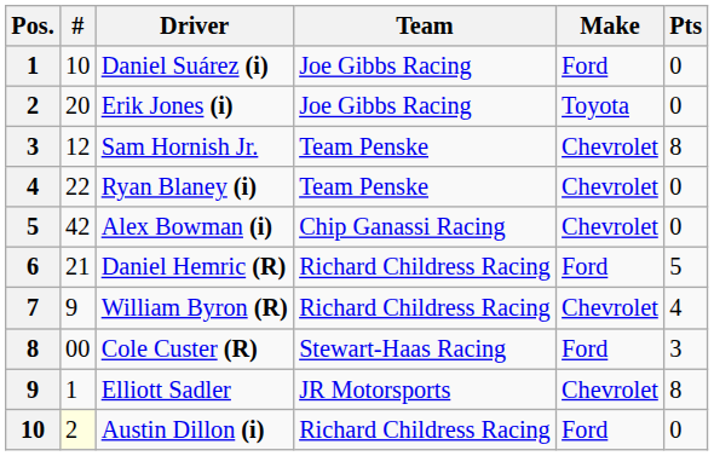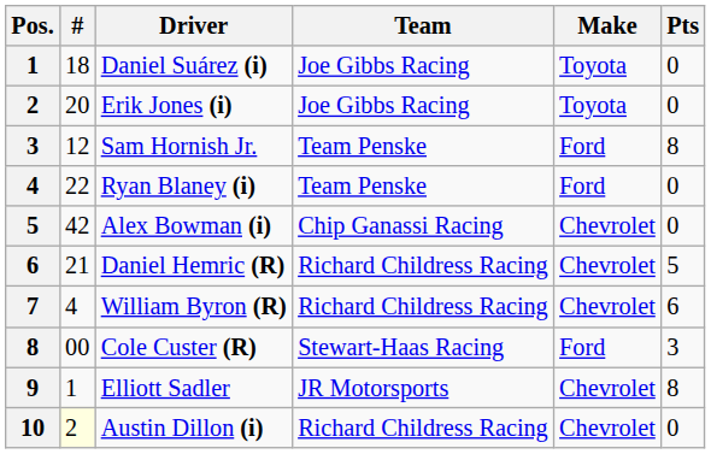 <table class="wikitable" style="font-size:95%">
 <tr>
 <th>Pos.</th>
 <th>#</th>
 <th>Driver</th>
 <th>Team</th>
 <th>Make</th>
 <th>Pts</th>
 </tr>
 <tr>
 <th>1</th>
-<td>10</td>
+<td>18</td>
 <td><a href='#'>Daniel Suárez</a> <strong>(i)</strong></td>
 <td><a href='#'>Joe Gibbs Racing</a></td>
-<td><a href='#'>Ford</a></td>
+<td><a href='#'>Toyota</a></td>
 <td>0</td>
 </tr>
 <tr>
 <th>2</th>
 <td>20</td>
 <td><a href='#'>Erik Jones</a> <strong>(i)</strong></td>
 <td><a href='#'>Joe Gibbs Racing</a></td>
 <td><a href='#'>Toyota</a></td>
 <td>0</td>
 </tr>
 <tr>
 <th>3</th>
 <td>12</td>
 <td><a href='#'>Sam Hornish Jr.</a></td>
 <td><a href='#'>Team Penske</a></td>
-<td><a href='#'>Chevrolet</a></td>
+<td><a href='#'>Ford</a></td>
 <td>8</td>
 </tr>
 <tr>
 <th>4</th>
 <td>22</td>
 <td><a href='#'>Ryan Blaney</a> <strong>(i)</strong></td>
 <td><a href='#'>Team Penske</a></td>
-<td><a href='#'>Chevrolet</a></td>
+<td><a href='#'>Ford</a></td>
 <td>0</td>
 </tr>
 <tr>
 <th>5</th>
 <td>42</td>
 <td><a href='#'>Alex Bowman</a> <strong>(i)</strong></td>
 <td><a href='#'>Chip Ganassi Racing</a></td>
 <td><a href='#'>Chevrolet</a></td>
 <td>0</td>
 </tr>
 <tr>
 <th>6</th>
 <td>21</td>
 <td><a href='#'>Daniel Hemric</a> <strong>(R)</strong></td>
 <td><a href='#'>Richard Childress Racing</a></td>
-<td><a href='#'>Ford</a></td>
+<td><a href='#'>Chevrolet</a></td>
 <td>5</td>
 </tr>
 <tr>
 <th>7</th>
-<td>9</td>
+<td>4</td>
 <td><a href='#'>William Byron</a> <strong>(R)</strong></td>
 <td><a href='#'>Richard Childress Racing</a></td>
 <td><a href='#'>Chevrolet</a></td>
-<td>4</td>
+<td>6</td>
 </tr>
 <tr>
 <th>8</th>
 <td>00</td>
 <td><a href='#'>Cole Custer</a> <strong>(R)</strong></td>
 <td><a href='#'>Stewart-Haas Racing</a></td>
 <td><a href='#'>Ford</a></td>
 <td>3</td>
 </tr>
 <tr>
 <th>9</th>
 <td>1</td>
 <td><a href='#'>Elliott Sadler</a></td>
 <td><a href='#'>JR Motorsports</a></td>
 <td><a href='#'>Chevrolet</a></td>
 <td>8</td>
 </tr>
 <tr>
 <th>10</th>
 <td style="background: lightyellow;">2</td>
 <td><a href='#'>Austin Dillon</a> <strong>(i)</strong></td>
 <td><a href='#'>Richard Childress Racing</a></td>
-<td><a href='#'>Ford</a></td>
+<td><a href='#'>Chevrolet</a></td>
 <td>0</td>
 </tr>
 </table>
